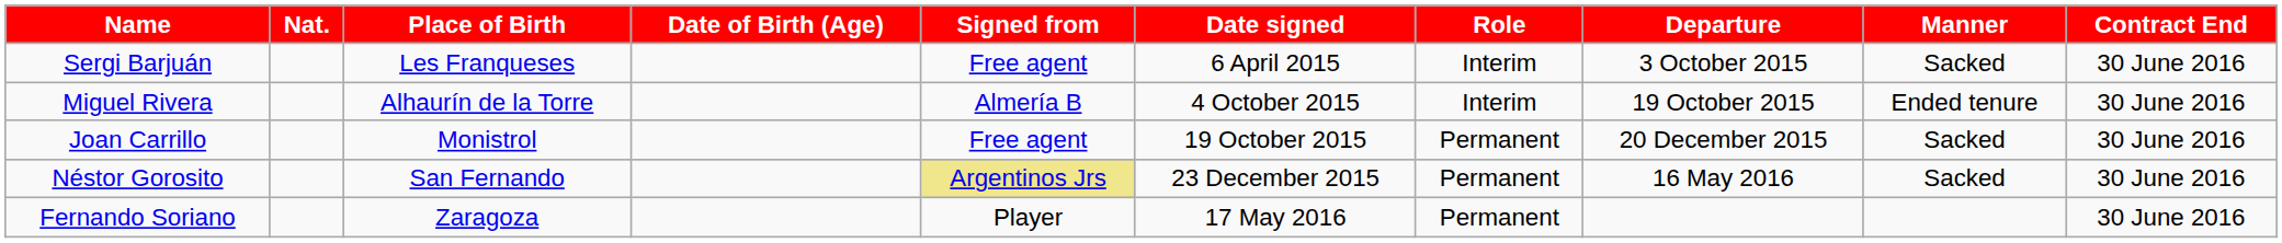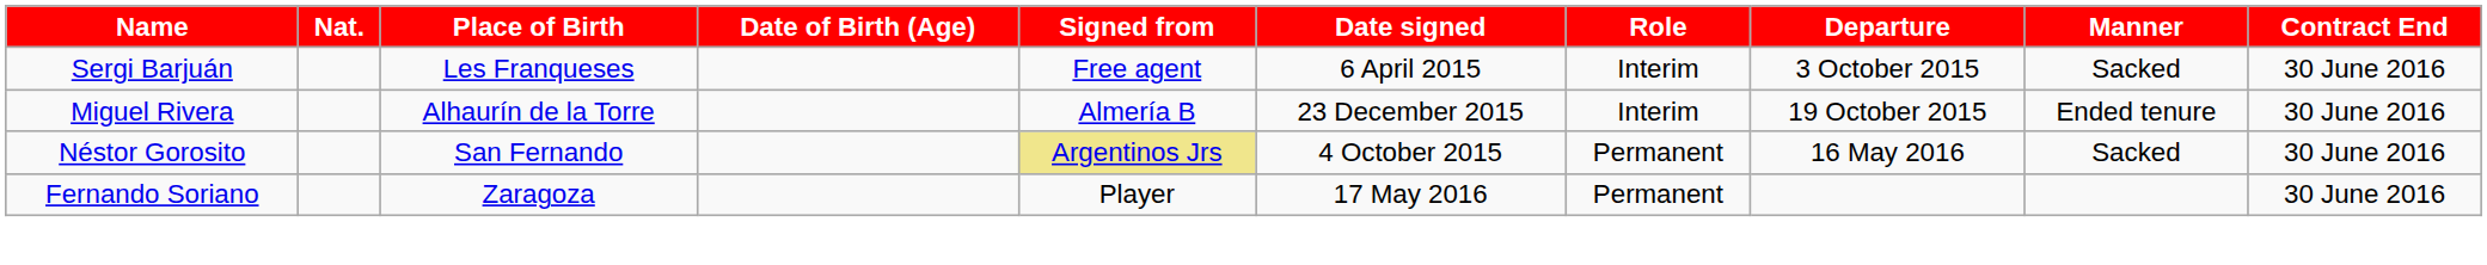 <table class="wikitable" style="text-align:center; font-size:85%; width:100%;">
 <tr>
 <th style="background:#FF0000; color:#FFFFFF; text-align:center;">Name</th>
 <th style="background:#FF0000; color:#FFFFFF; text-align:center;">Nat.</th>
 <th style="background:#FF0000; color:#FFFFFF; text-align:center;">Place of Birth</th>
 <th style="background:#FF0000; color:#FFFFFF; text-align:center;">Date of Birth (Age)</th>
 <th style="background:#FF0000; color:#FFFFFF; text-align:center;">Signed from</th>
 <th style="background:#FF0000; color:#FFFFFF; text-align:center;">Date signed</th>
 <th style="background:#FF0000; color:#FFFFFF; text-align:center;">Role</th>
 <th style="background:#FF0000; color:#FFFFFF; text-align:center;">Departure</th>
 <th style="background:#FF0000; color:#FFFFFF; text-align:center;">Manner</th>
 <th style="background:#FF0000; color:#FFFFFF; text-align:center;">Contract End</th>
 </tr>
 <tr>
 <td><a href='#'>Sergi Barjuán</a></td>
 <td> </td>
 <td><a href='#'>Les Franqueses</a></td>
 <td></td>
 <td><a href='#'>Free agent</a></td>
 <td>6 April 2015</td>
 <td>Interim</td>
 <td>3 October 2015</td>
 <td>Sacked</td>
 <td>30 June 2016</td>
 </tr>
 <tr>
 <td><a href='#'>Miguel Rivera</a></td>
 <td> </td>
 <td><a href='#'>Alhaurín de la Torre</a></td>
 <td></td>
 <td><a href='#'>Almería B</a></td>
-<td>4 October 2015</td>
+<td>23 December 2015</td>
 <td>Interim</td>
 <td>19 October 2015</td>
 <td>Ended tenure</td>
-<td>30 June 2016</td>
-</tr>
-<tr>
-<td><a href='#'>Joan Carrillo</a></td>
-<td> </td>
-<td><a href='#'>Monistrol</a></td>
-<td></td>
-<td><a href='#'>Free agent</a></td>
-<td>19 October 2015</td>
-<td>Permanent</td>
-<td>20 December 2015</td>
-<td>Sacked</td>
 <td>30 June 2016</td>
 </tr>
 <tr>
 <td><a href='#'>Néstor Gorosito</a></td>
 <td></td>
 <td><a href='#'>San Fernando</a> </td>
 <td></td>
 <td style="background: khaki;"><a href='#'>Argentinos Jrs</a></td>
-<td>23 December 2015</td>
+<td>4 October 2015</td>
 <td>Permanent</td>
 <td>16 May 2016</td>
 <td>Sacked</td>
 <td>30 June 2016</td>
 </tr>
 <tr>
 <td><a href='#'>Fernando Soriano</a></td>
 <td> </td>
 <td><a href='#'>Zaragoza</a></td>
 <td></td>
 <td>Player</td>
 <td>17 May 2016</td>
 <td>Permanent</td>
 <td></td>
 <td></td>
 <td>30 June 2016</td>
 </tr>
 </table>
